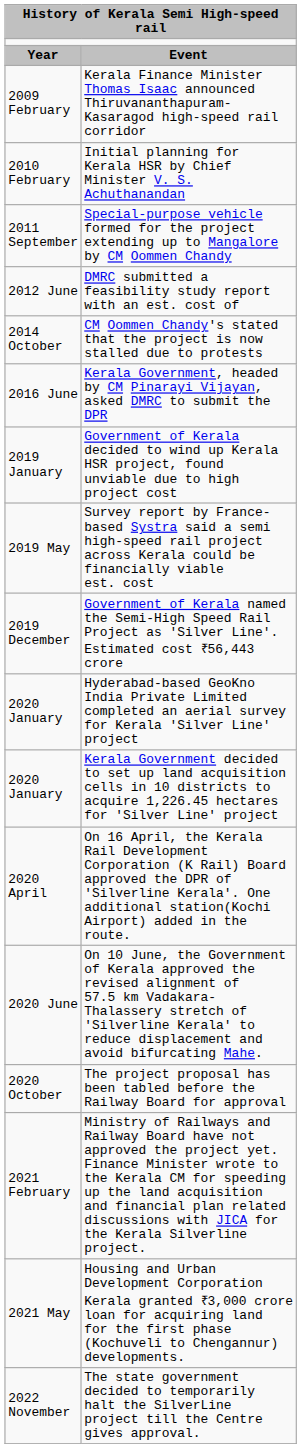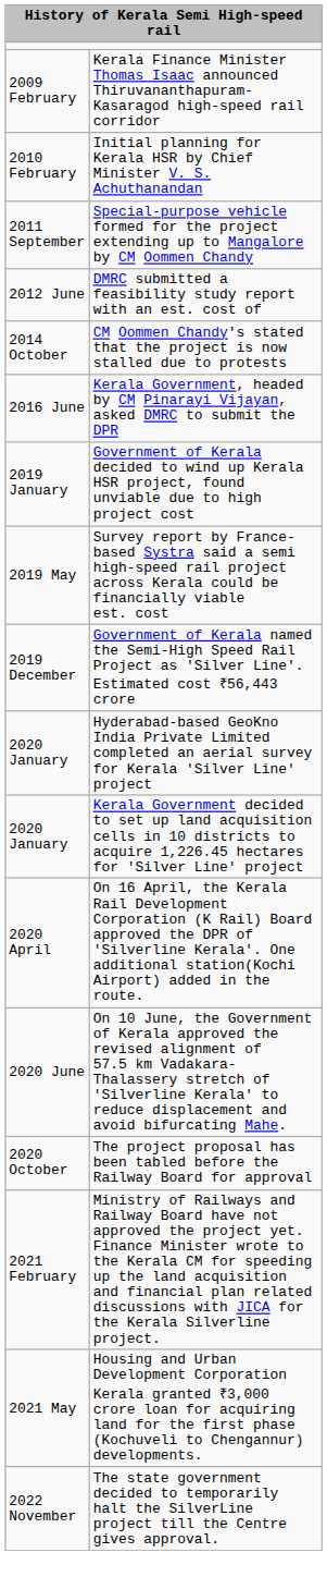 <table class="wikitable" width="250" style="font-size: 0.85em; float: right; margin: 0 0 1em 1em; border: 1px solid #DEE8F1;">
 <tr>
 <td bgcolor="#C0C0C0" colspan="2" style="color: black;" align="center"><strong>History of Kerala Semi High-speed rail</strong></td>
 </tr>
 <tr>
 <td colspan="2"></td>
-</tr>
-<tr>
-<td bgcolor="#C0C0C0" width="20%" align="center"><strong>Year</strong></td>
-<td bgcolor="#C0C0C0" width="80%" align="center"><strong>Event</strong></td>
 </tr>
 <tr>
 <td>2009 February</td>
 <td>Kerala Finance Minister <a href='#'>Thomas Isaac</a> announced Thiruvananthapuram-Kasaragod high-speed rail corridor</td>
 </tr>
 <tr>
 <td>2010 February</td>
 <td>Initial planning for Kerala HSR by Chief Minister <a href='#'>V. S. Achuthanandan</a></td>
 </tr>
 <tr>
 <td>2011 September</td>
 <td><a href='#'>Special-purpose vehicle</a> formed for the project extending up to <a href='#'>Mangalore</a> by <a href='#'>CM</a> <a href='#'>Oommen Chandy</a></td>
 </tr>
 <tr>
 <td>2012 June</td>
 <td><a href='#'>DMRC</a> submitted a feasibility study report with an est. cost of </td>
 </tr>
 <tr>
 <td>2014 October</td>
 <td><a href='#'>CM</a> <a href='#'>Oommen Chandy</a>'s stated that the project is now stalled due to protests</td>
 </tr>
 <tr>
 <td>2016 June</td>
 <td><a href='#'>Kerala Government</a>, headed by <a href='#'>CM</a> <a href='#'>Pinarayi Vijayan</a>, asked <a href='#'>DMRC</a> to submit the <a href='#'>DPR</a></td>
 </tr>
 <tr>
 <td>2019 January</td>
 <td><a href='#'>Government of Kerala</a> decided to wind up Kerala HSR project, found unviable due to high project cost</td>
 </tr>
 <tr>
 <td>2019 May</td>
 <td>Survey report by France-based <a href='#'>Systra</a> said a semi high-speed rail project across Kerala could be financially viable<br>est. cost </td>
 </tr>
 <tr>
 <td>2019 December</td>
 <td><a href='#'>Government of Kerala</a> named the Semi-High Speed Rail Project as 'Silver Line'. Estimated cost ₹56,443 crore</td>
 </tr>
 <tr>
 <td>2020 January</td>
 <td>Hyderabad-based GeoKno India Private Limited completed an aerial survey for Kerala 'Silver Line' project</td>
 </tr>
 <tr>
 <td>2020 January</td>
 <td><a href='#'>Kerala Government</a> decided to set up land acquisition cells in 10 districts to acquire 1,226.45 hectares for 'Silver Line' project</td>
 </tr>
 <tr>
 <td>2020 April</td>
 <td>On 16 April, the Kerala Rail Development Corporation (K Rail) Board approved the DPR of 'Silverline Kerala'. One additional station(Kochi Airport) added in the route.</td>
 </tr>
 <tr>
 <td>2020 June</td>
 <td>On 10 June, the Government of Kerala approved the revised alignment of 57.5 km Vadakara-Thalassery stretch of 'Silverline Kerala' to reduce displacement and avoid bifurcating <a href='#'>Mahe</a>.</td>
 </tr>
 <tr>
 <td>2020 October</td>
 <td>The project proposal has been tabled before the Railway Board for approval</td>
 </tr>
 <tr>
 <td>2021 February</td>
 <td>Ministry of Railways and Railway Board have not approved the project yet. Finance Minister wrote to the Kerala CM for speeding up the land acquisition and financial plan related discussions with <a href='#'>JICA</a> for the Kerala Silverline project.</td>
 </tr>
 <tr>
 <td>2021 May</td>
 <td>Housing and Urban Development Corporation Kerala granted ₹3,000 crore loan for acquiring land for the first phase (Kochuveli to Chengannur) developments.</td>
 </tr>
 <tr>
 <td>2022 November</td>
 <td>The state government decided to temporarily halt the SilverLine project till the Centre gives approval.</td>
 </tr>
 </table>
